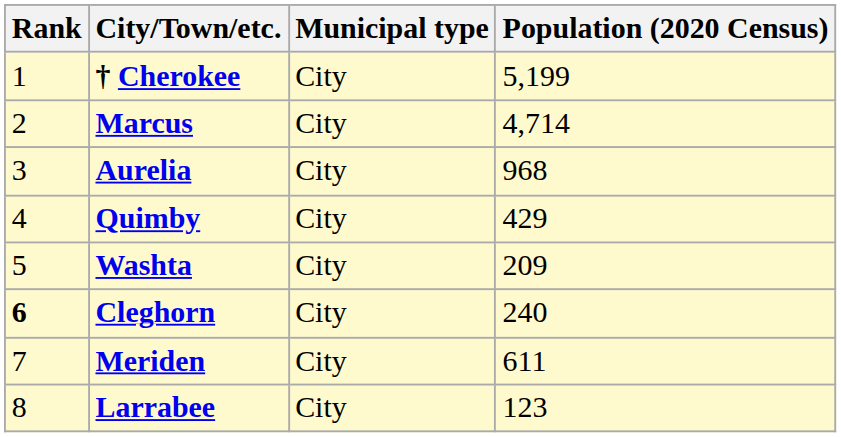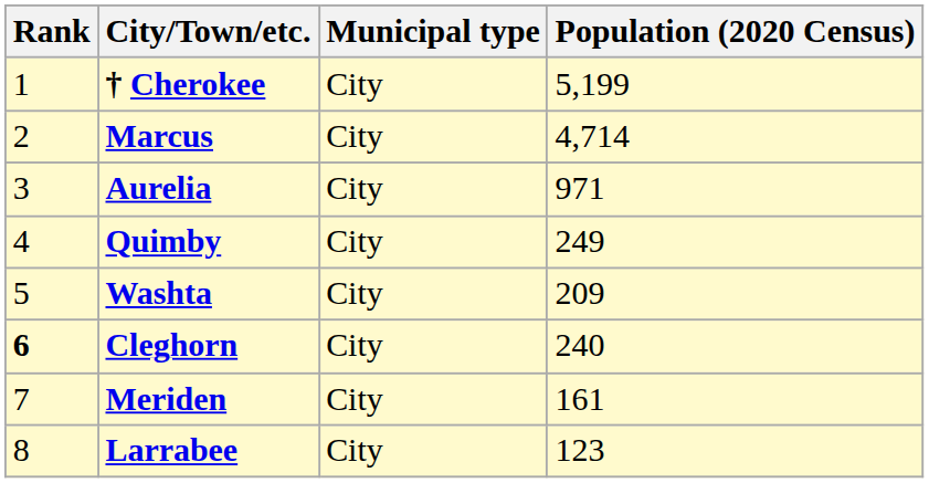 <table class="wikitable sortable">
 <tr>
 <th>Rank</th>
 <th>City/Town/etc.</th>
 <th>Municipal type</th>
 <th>Population (2020 Census)</th>
 </tr>
 <tr style="background-color:#FFFACD;">
 <td>1</td>
 <td><strong>†</strong> <strong><a href='#'>Cherokee</a></strong></td>
 <td>City</td>
 <td>5,199</td>
 </tr>
 <tr style="background-color:#FFFACD;">
 <td>2</td>
 <td><strong><a href='#'>Marcus</a></strong></td>
 <td>City</td>
 <td>4,714</td>
 </tr>
 <tr style="background-color:#FFFACD;">
 <td>3</td>
 <td><strong><a href='#'>Aurelia</a></strong></td>
 <td>City</td>
-<td>968</td>
+<td>971</td>
 </tr>
 <tr style="background-color:#FFFACD;">
 <td>4</td>
 <td><strong><a href='#'>Quimby</a></strong></td>
 <td>City</td>
-<td>429</td>
+<td>249</td>
 </tr>
 <tr style="background-color:#FFFACD;">
 <td>5</td>
 <td><strong><a href='#'>Washta</a></strong></td>
 <td>City</td>
 <td>209</td>
 </tr>
 <tr style="background-color:#FFFACD;">
 <td><strong>6</strong></td>
 <td><strong><a href='#'>Cleghorn</a></strong></td>
 <td>City</td>
 <td>240</td>
 </tr>
 <tr style="background-color:#FFFACD;">
 <td>7</td>
 <td><strong><a href='#'>Meriden</a></strong></td>
 <td>City</td>
-<td>611</td>
+<td>161</td>
 </tr>
 <tr style="background-color:#FFFACD;">
 <td>8</td>
 <td><strong><a href='#'>Larrabee</a></strong></td>
 <td>City</td>
 <td>123</td>
 </tr>
 </table>
